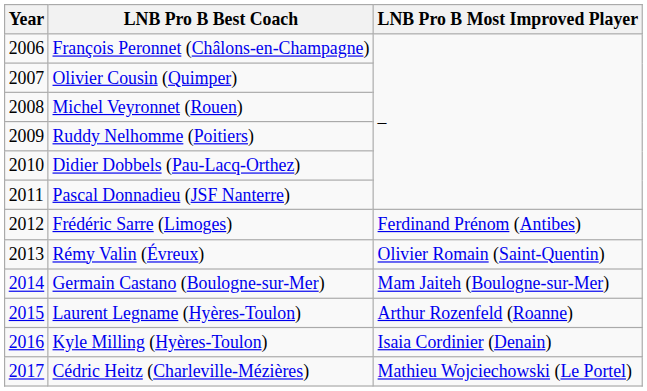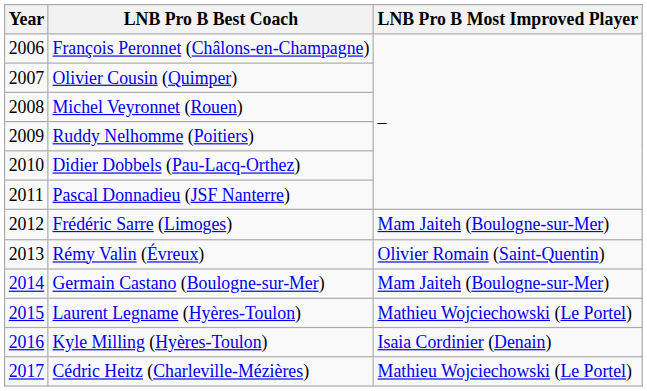 <table class="wikitable sortable" style="font-size:95%;">
 <tr>
 <th>Year</th>
 <th>LNB Pro B Best Coach</th>
 <th>LNB Pro B Most Improved Player</th>
 </tr>
 <tr>
 <td>2006</td>
 <td style="text-align:left;"> <a href='#'>François Peronnet</a> (<a href='#'>Châlons-en-Champagne</a>)</td>
 <td rowspan=6>–</td>
 </tr>
 <tr>
 <td>2007</td>
 <td style="text-align:left;"> <a href='#'>Olivier Cousin</a> (<a href='#'>Quimper</a>)</td>
 </tr>
 <tr>
 <td>2008</td>
 <td style="text-align:left;"> <a href='#'>Michel Veyronnet</a> (<a href='#'>Rouen</a>)</td>
 </tr>
 <tr>
 <td>2009</td>
 <td style="text-align:left;"> <a href='#'>Ruddy Nelhomme</a> (<a href='#'>Poitiers</a>)</td>
 </tr>
 <tr>
 <td>2010</td>
 <td style="text-align:left;"> <a href='#'>Didier Dobbels</a> (<a href='#'>Pau-Lacq-Orthez</a>)</td>
 </tr>
 <tr>
 <td>2011</td>
 <td style="text-align:left;"> <a href='#'>Pascal Donnadieu</a> (<a href='#'>JSF Nanterre</a>)</td>
 </tr>
 <tr>
 <td>2012</td>
 <td style="text-align:left;"> <a href='#'>Frédéric Sarre</a> (<a href='#'>Limoges</a>)</td>
-<td style="text-align:left;"> <a href='#'>Ferdinand Prénom</a> (<a href='#'>Antibes</a>)</td>
+<td style="text-align:left;"> <a href='#'>Mam Jaiteh</a> (<a href='#'>Boulogne-sur-Mer</a>)</td>
 </tr>
 <tr>
 <td>2013</td>
 <td style="text-align:left;"> <a href='#'>Rémy Valin</a> (<a href='#'>Évreux</a>)</td>
 <td style="text-align:left;"> <a href='#'>Olivier Romain</a> (<a href='#'>Saint-Quentin</a>)</td>
 </tr>
 <tr>
 <td><a href='#'>2014</a></td>
 <td style="text-align:left;"> <a href='#'>Germain Castano</a> (<a href='#'>Boulogne-sur-Mer</a>)</td>
 <td style="text-align:left;"> <a href='#'>Mam Jaiteh</a> (<a href='#'>Boulogne-sur-Mer</a>)</td>
 </tr>
 <tr>
 <td><a href='#'>2015</a></td>
 <td style="text-align:left;"> <a href='#'>Laurent Legname</a> (<a href='#'>Hyères-Toulon</a>)</td>
-<td style="text-align:left;"> <a href='#'>Arthur Rozenfeld</a> (<a href='#'>Roanne</a>)</td>
+<td style="text-align:left;"> <a href='#'>Mathieu Wojciechowski</a> (<a href='#'>Le Portel</a>)</td>
 </tr>
 <tr>
 <td><a href='#'>2016</a></td>
 <td style="text-align:left;"> <a href='#'>Kyle Milling</a> (<a href='#'>Hyères-Toulon</a>)</td>
 <td style="text-align:left;"> <a href='#'>Isaia Cordinier</a> (<a href='#'>Denain</a>)</td>
 </tr>
 <tr>
 <td><a href='#'>2017</a></td>
 <td style="text-align:left;"> <a href='#'>Cédric Heitz</a> (<a href='#'>Charleville-Mézières</a>)</td>
 <td style="text-align:left;"> <a href='#'>Mathieu Wojciechowski</a> (<a href='#'>Le Portel</a>)</td>
 </tr>
 </table>
